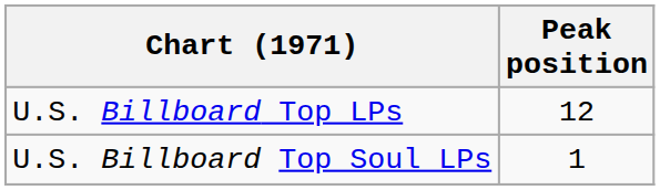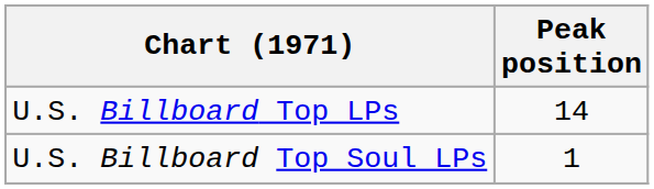 <table class="wikitable">
 <tr>
 <th>Chart (1971)</th>
 <th>Peak<br>position</th>
 </tr>
 <tr>
 <td>U.S. <a href='#'><em>Billboard</em> Top LPs</a></td>
-<td align="center">12</td>
+<td align="center">14</td>
 </tr>
 <tr>
 <td>U.S. <em>Billboard</em> <a href='#'>Top Soul LPs</a></td>
 <td align="center">1</td>
 </tr>
 <tr>
 </tr>
 </table>
